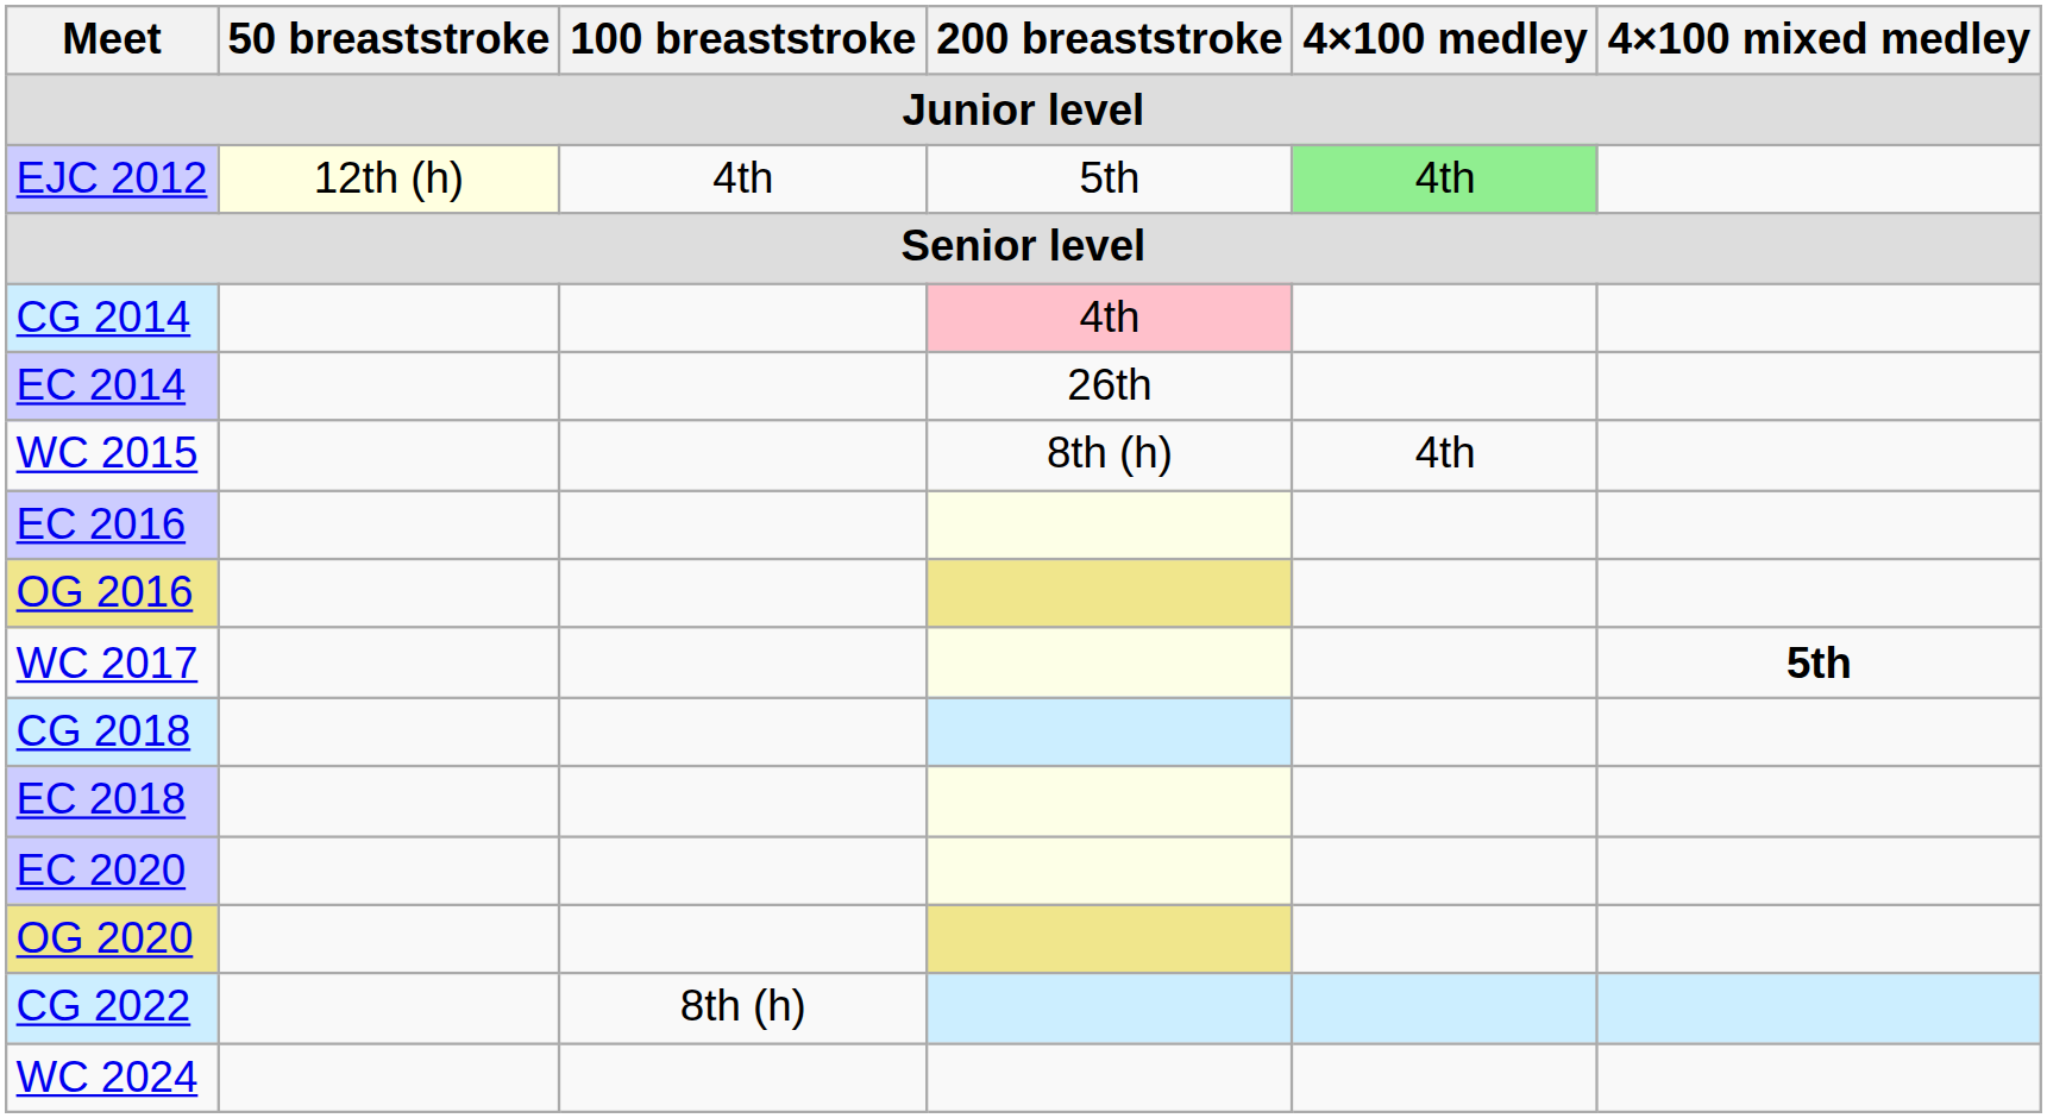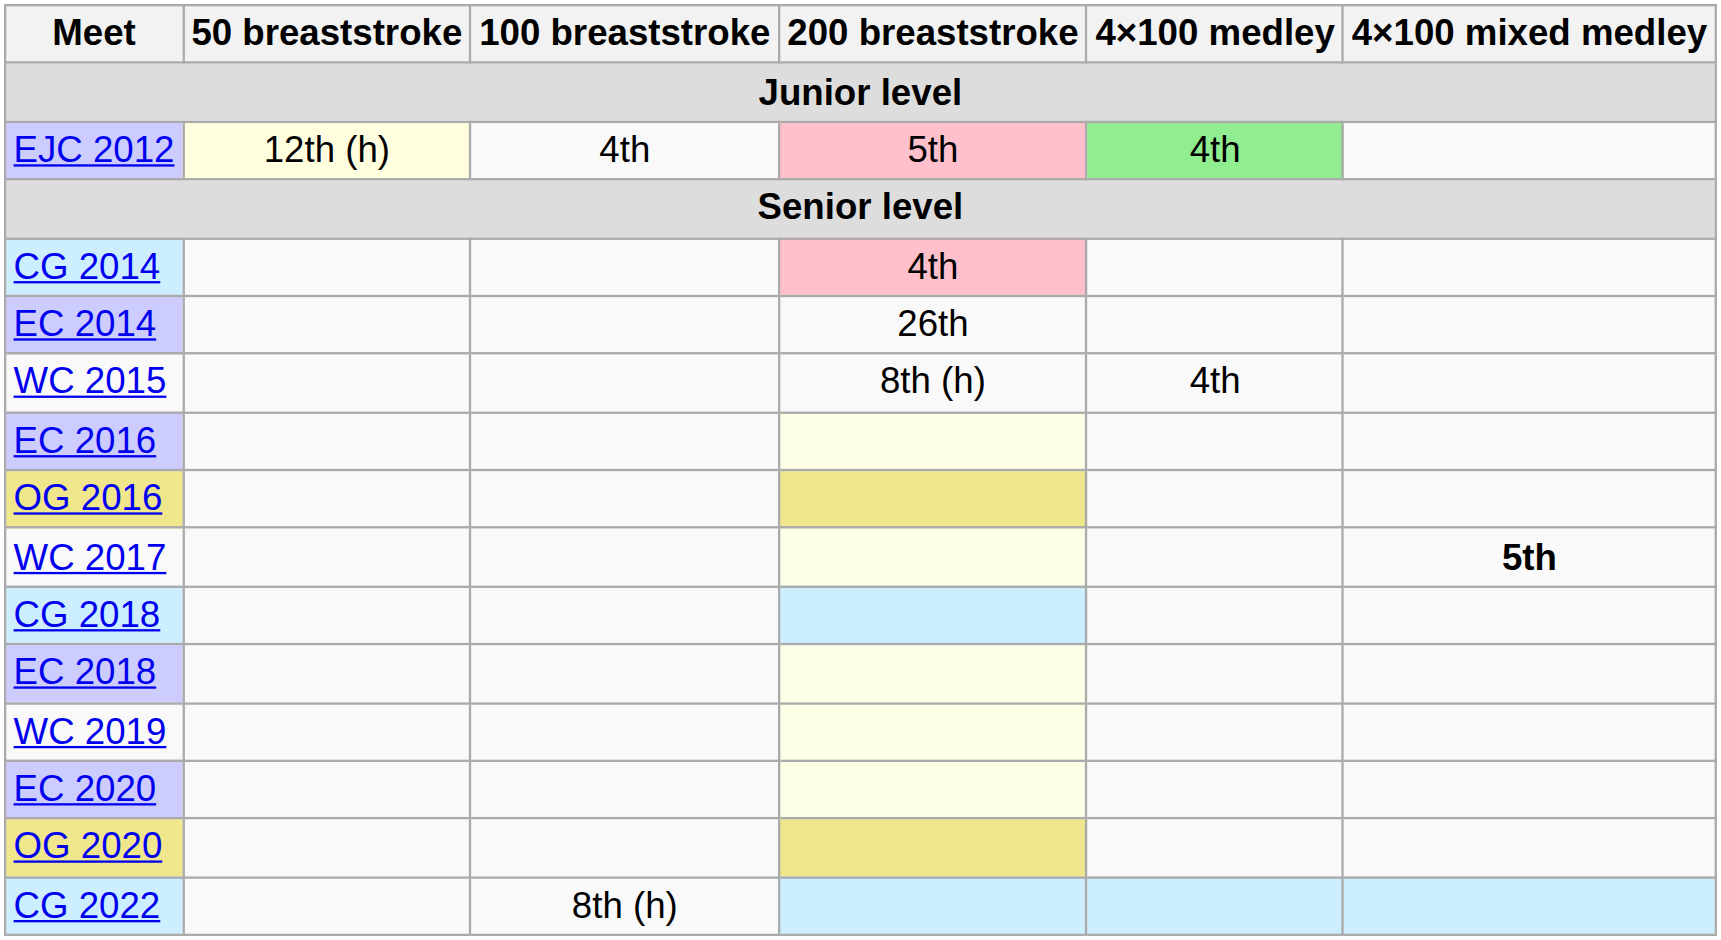 <table class="sortable wikitable">
 <tr>
 <th>Meet</th>
 <th class="unsortable">50 breaststroke</th>
 <th class="unsortable">100 breaststroke</th>
 <th class="unsortable">200 breaststroke</th>
 <th class="unsortable">4×100 medley</th>
 <th class="unsortable">4×100 mixed medley</th>
 </tr>
 <tr bgcolor="#DDDDDD">
 <td colspan="6" align="center"><strong>Junior level</strong></td>
 </tr>
 <tr>
 <td style="background:#ccccff"><a href='#'>EJC 2012</a></td>
 <td align="center" style="background: lightyellow;">12th (h)</td>
 <td align="center">4th</td>
-<td align="center">5th</td>
+<td align="center" style="background: pink;">5th</td>
 <td align="center" style="background: lightgreen;">4th</td>
 <td></td>
 </tr>
 <tr bgcolor="#DDDDDD">
 <td colspan="6" align="center"><strong>Senior level</strong></td>
 </tr>
 <tr>
 <td style="background:#cceeff"><a href='#'>CG 2014</a></td>
 <td align="center"></td>
 <td align="center"></td>
 <td align="center" style="background: pink;">4th</td>
 <td align="center"></td>
 <td></td>
 </tr>
 <tr>
 <td style="background:#ccccff"><a href='#'>EC 2014</a></td>
 <td align="center"></td>
 <td align="center"></td>
 <td align="center">26th</td>
 <td align="center"></td>
 <td align="center"></td>
 </tr>
 <tr>
 <td><a href='#'>WC 2015</a></td>
 <td align="center"></td>
 <td align="center"></td>
 <td align="center">8th (h)</td>
 <td align="center">4th</td>
 <td align="center"></td>
 </tr>
 <tr>
 <td style="background:#ccccff"><a href='#'>EC 2016</a></td>
 <td align="center"></td>
 <td align="center"></td>
 <td style="background:#fdffe7"></td>
 <td align="center"></td>
 <td align="center"></td>
 </tr>
 <tr>
 <td style="background:#f0e68c"><a href='#'>OG 2016</a></td>
 <td></td>
 <td align="center"></td>
 <td style="background:#f0e68c"></td>
 <td align="center"></td>
 <td></td>
 </tr>
 <tr>
 <td><a href='#'>WC 2017</a></td>
 <td align="center"></td>
 <td align="center"></td>
 <td style="background:#fdffe7"></td>
 <td align="center"></td>
 <td align="center"><strong>5th</strong></td>
 </tr>
 <tr>
 <td style="background:#cceeff"><a href='#'>CG 2018</a></td>
 <td align="center"></td>
 <td align="center"></td>
 <td style="background:#cceeff"></td>
 <td align="center"></td>
 <td></td>
 </tr>
 <tr>
 <td style="background:#ccccff"><a href='#'>EC 2018</a></td>
 <td align="center"></td>
 <td align="center"></td>
 <td style="background:#fdffe7"></td>
 <td align="center"></td>
 <td align="center"></td>
 </tr>
 <tr>
+<td><a href='#'>WC 2019</a></td>
+<td align="center"></td>
+<td align="center"></td>
+<td style="background:#fdffe7"></td>
+<td align="center"></td>
+<td align="center"></td>
+</tr>
+<tr>
 <td style="background:#ccccff"><a href='#'>EC 2020</a></td>
 <td align="center"></td>
 <td align="center"></td>
 <td style="background:#fdffe7"></td>
 <td align="center"></td>
 <td align="center"></td>
 </tr>
 <tr>
 <td style="background:#f0e68c"><a href='#'>OG 2020</a></td>
 <td></td>
 <td align="center"></td>
 <td style="background:#f0e68c"></td>
 <td align="center"></td>
 <td align="center"></td>
 </tr>
 <tr>
 <td style="background:#cceeff"><a href='#'>CG 2022</a></td>
 <td align="center"></td>
 <td align="center">8th (h)</td>
 <td style="background:#cceeff"></td>
 <td style="background:#cceeff"></td>
 <td style="background:#cceeff"></td>
 </tr>
-<tr>
-<td><a href='#'>WC 2024</a></td>
-<td></td>
-<td align="center"></td>
-<td></td>
-<td></td>
-<td></td>
-</tr>
 </table>
